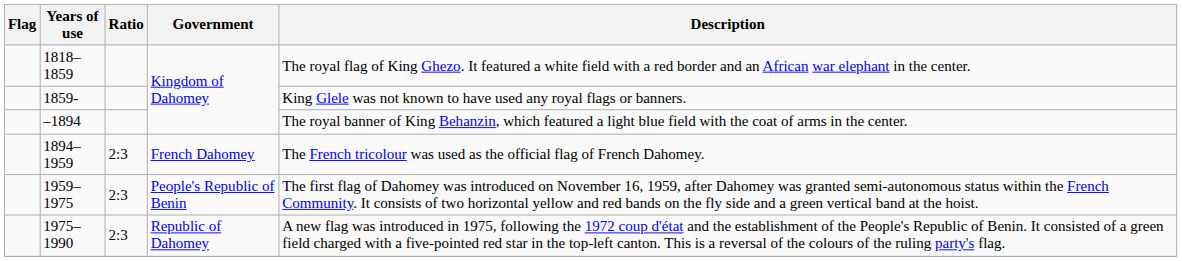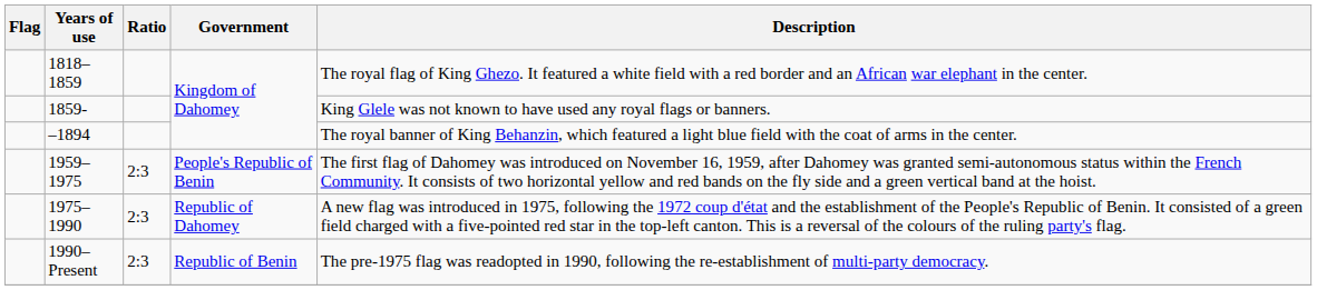 <table class="wikitable">
 <tr>
 <th><strong>Flag</strong></th>
 <th><strong>Years of use</strong></th>
 <th><strong>Ratio</strong></th>
 <th><strong>Government</strong></th>
 <th><strong>Description</strong></th>
 </tr>
 <tr>
 <td></td>
 <td>1818–1859</td>
 <td></td>
 <td rowspan=3><a href='#'>Kingdom of Dahomey</a></td>
 <td>The royal flag of King <a href='#'>Ghezo</a>. It featured a white field with a red border and an <a href='#'>African</a> <a href='#'>war elephant</a> in the center.</td>
 </tr>
 <tr>
 <td></td>
 <td>1859-</td>
 <td></td>
 <td>King <a href='#'>Glele</a> was not known to have used any royal flags or banners.</td>
 </tr>
 <tr>
 <td></td>
 <td>–1894</td>
 <td></td>
 <td>The royal banner of King <a href='#'>Behanzin</a>, which featured a light blue field with the coat of arms in the center.</td>
 </tr>
 <tr>
 <td></td>
-<td>1894–1959</td>
-<td>2:3</td>
-<td><a href='#'>French Dahomey</a></td>
-<td>The <a href='#'>French tricolour</a> was used as the official flag of French Dahomey.</td>
-</tr>
-<tr>
-<td></td>
 <td>1959–1975</td>
 <td>2:3</td>
 <td><a href='#'>People's Republic of Benin</a></td>
 <td>The first flag of Dahomey was introduced on November 16, 1959, after Dahomey was granted semi-autonomous status within the <a href='#'>French Community</a>. It consists of two horizontal yellow and red bands on the fly side and a green vertical band at the hoist.</td>
 </tr>
 <tr>
 <td></td>
 <td>1975–1990</td>
 <td>2:3</td>
 <td><a href='#'>Republic of Dahomey</a></td>
 <td>A new flag was introduced in 1975, following the <a href='#'>1972 coup d'état</a> and the establishment of the People's Republic of Benin. It consisted of a green field charged with a five-pointed red star in the top-left canton. This is a reversal of the colours of the ruling <a href='#'>party's</a> flag. </td>
 </tr>
 <tr>
+<td></td>
+<td>1990–Present</td>
+<td>2:3</td>
+<td><a href='#'>Republic of Benin</a></td>
+<td>The pre-1975 flag was readopted in 1990, following the re-establishment of <a href='#'>multi-party democracy</a>.</td>
+</tr>
+<tr>
 </tr>
 </table>
